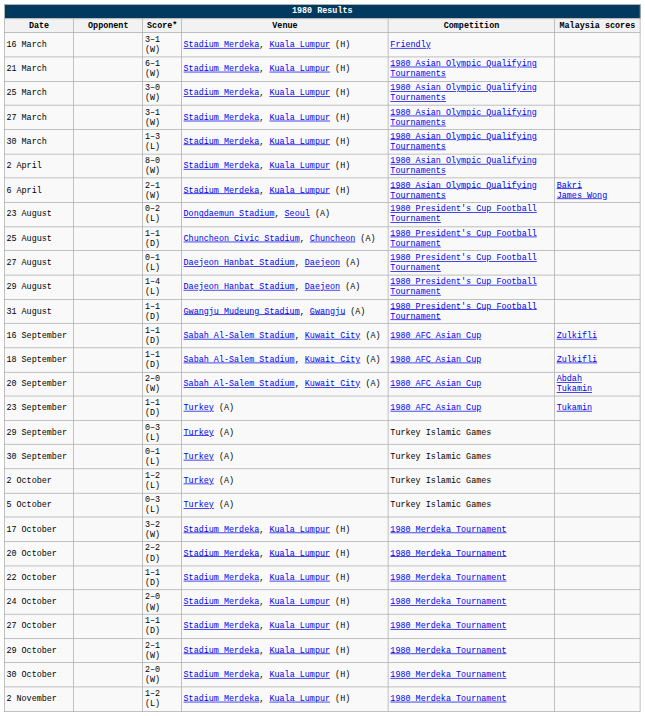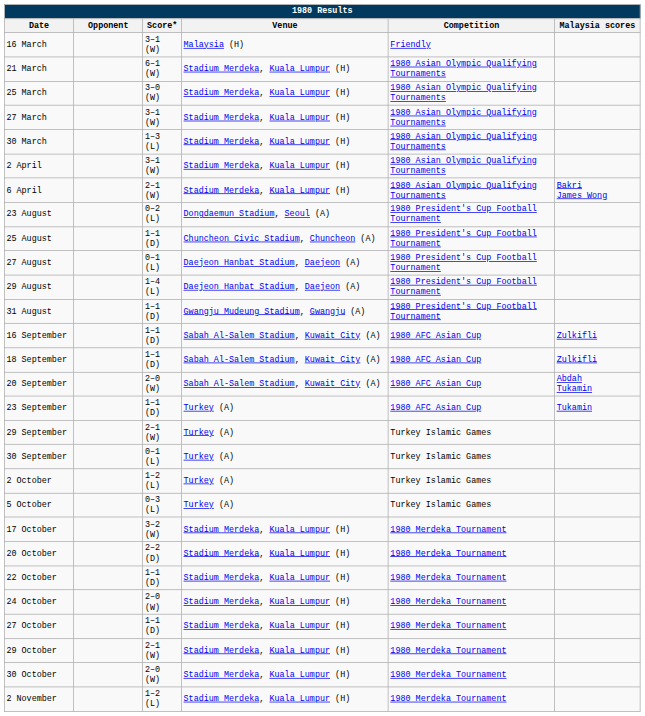 <table class="wikitable" width=100% style="text-align:left;font-size:90%;">
 <tr>
 <th colspan=9 style="background: #013A5E; color: #FFFFFF;">1980 Results</th>
 </tr>
 <tr>
 <th width=80>Date</th>
 <th width=80>Opponent</th>
 <th width=20>Score*</th>
 <th width=250>Venue</th>
 <th width=200>Competition</th>
 <th width=100>Malaysia scores</th>
 </tr>
 <tr>
 <td>16 March</td>
 <td></td>
 <td>3–1 (W)</td>
-<td><a href='#'>Stadium Merdeka</a>, <a href='#'>Kuala Lumpur</a> (H)</td>
+<td><a href='#'>Malaysia</a> (H)</td>
 <td><a href='#'>Friendly</a></td>
 <td></td>
 </tr>
 <tr>
 <td>21 March</td>
 <td></td>
 <td>6–1 (W)</td>
 <td><a href='#'>Stadium Merdeka</a>, <a href='#'>Kuala Lumpur</a> (H)</td>
 <td><a href='#'>1980 Asian Olympic Qualifying Tournaments</a></td>
 <td></td>
 </tr>
 <tr>
 <td>25 March</td>
 <td></td>
 <td>3–0 (W)</td>
 <td><a href='#'>Stadium Merdeka</a>, <a href='#'>Kuala Lumpur</a> (H)</td>
 <td><a href='#'>1980 Asian Olympic Qualifying Tournaments</a></td>
 <td></td>
 </tr>
 <tr>
 <td>27 March</td>
 <td></td>
 <td>3–1 (W)</td>
 <td><a href='#'>Stadium Merdeka</a>, <a href='#'>Kuala Lumpur</a> (H)</td>
 <td><a href='#'>1980 Asian Olympic Qualifying Tournaments</a></td>
 <td></td>
 </tr>
 <tr>
 <td>30 March</td>
 <td></td>
 <td>1–3 (L)</td>
 <td><a href='#'>Stadium Merdeka</a>, <a href='#'>Kuala Lumpur</a> (H)</td>
 <td><a href='#'>1980 Asian Olympic Qualifying Tournaments</a></td>
 <td></td>
 </tr>
 <tr>
 <td>2 April</td>
 <td></td>
-<td>8–0 (W)</td>
+<td>3–1 (W)</td>
 <td><a href='#'>Stadium Merdeka</a>, <a href='#'>Kuala Lumpur</a> (H)</td>
 <td><a href='#'>1980 Asian Olympic Qualifying Tournaments</a></td>
 <td></td>
 </tr>
 <tr>
 <td>6 April</td>
 <td></td>
 <td>2–1 (W)</td>
 <td><a href='#'>Stadium Merdeka</a>, <a href='#'>Kuala Lumpur</a> (H)</td>
 <td><a href='#'>1980 Asian Olympic Qualifying Tournaments</a></td>
 <td><a href='#'>Bakri</a> <br><a href='#'>James Wong</a> </td>
 </tr>
 <tr>
 <td>23 August</td>
 <td></td>
 <td>0–2 (L)</td>
 <td><a href='#'>Dongdaemun Stadium</a>, <a href='#'>Seoul</a> (A)</td>
 <td><a href='#'>1980 President's Cup Football Tournament</a></td>
 <td></td>
 </tr>
 <tr>
 <td>25 August</td>
 <td></td>
 <td>1–1 (D)</td>
 <td><a href='#'>Chuncheon Civic Stadium</a>, <a href='#'>Chuncheon</a> (A)</td>
 <td><a href='#'>1980 President's Cup Football Tournament</a></td>
 <td></td>
 </tr>
 <tr>
 <td>27 August</td>
 <td></td>
 <td>0–1 (L)</td>
 <td><a href='#'>Daejeon Hanbat Stadium</a>, <a href='#'>Daejeon</a> (A)</td>
 <td><a href='#'>1980 President's Cup Football Tournament</a></td>
 <td></td>
 </tr>
 <tr>
 <td>29 August</td>
 <td></td>
 <td>1–4 (L)</td>
 <td><a href='#'>Daejeon Hanbat Stadium</a>, <a href='#'>Daejeon</a> (A)</td>
 <td><a href='#'>1980 President's Cup Football Tournament</a></td>
 <td></td>
 </tr>
 <tr>
 <td>31 August</td>
 <td></td>
 <td>1–1 (D)</td>
 <td><a href='#'>Gwangju Mudeung Stadium</a>, <a href='#'>Gwangju</a> (A)</td>
 <td><a href='#'>1980 President's Cup Football Tournament</a></td>
 <td></td>
 </tr>
 <tr>
 <td>16 September</td>
 <td></td>
 <td>1–1 (D)</td>
 <td><a href='#'>Sabah Al-Salem Stadium</a>, <a href='#'>Kuwait City</a> (A)</td>
 <td><a href='#'>1980 AFC Asian Cup</a></td>
 <td><a href='#'>Zulkifli</a> </td>
 </tr>
 <tr>
 <td>18 September</td>
 <td></td>
 <td>1–1 (D)</td>
 <td><a href='#'>Sabah Al-Salem Stadium</a>, <a href='#'>Kuwait City</a> (A)</td>
 <td><a href='#'>1980 AFC Asian Cup</a></td>
 <td><a href='#'>Zulkifli</a> </td>
 </tr>
 <tr>
 <td>20 September</td>
 <td></td>
 <td>2–0 (W)</td>
 <td><a href='#'>Sabah Al-Salem Stadium</a>, <a href='#'>Kuwait City</a> (A)</td>
 <td><a href='#'>1980 AFC Asian Cup</a></td>
 <td><a href='#'>Abdah</a> <br><a href='#'>Tukamin</a> </td>
 </tr>
 <tr>
 <td>23 September</td>
 <td></td>
 <td>1–1 (D)</td>
 <td><a href='#'>Turkey</a> (A)</td>
 <td><a href='#'>1980 AFC Asian Cup</a></td>
 <td><a href='#'>Tukamin</a> </td>
 </tr>
 <tr>
 <td>29 September</td>
 <td></td>
-<td>0–3 (L)</td>
+<td>2–1 (W)</td>
 <td><a href='#'>Turkey</a> (A)</td>
 <td>Turkey Islamic Games</td>
 <td></td>
 </tr>
 <tr>
 <td>30 September</td>
 <td></td>
 <td>0–1 (L)</td>
 <td><a href='#'>Turkey</a> (A)</td>
 <td>Turkey Islamic Games</td>
 <td></td>
 </tr>
 <tr>
 <td>2 October</td>
 <td></td>
 <td>1–2 (L)</td>
 <td><a href='#'>Turkey</a> (A)</td>
 <td>Turkey Islamic Games</td>
 <td></td>
 </tr>
 <tr>
 <td>5 October</td>
 <td></td>
 <td>0–3 (L)</td>
 <td><a href='#'>Turkey</a> (A)</td>
 <td>Turkey Islamic Games</td>
 <td></td>
 </tr>
 <tr>
 <td>17 October</td>
 <td></td>
 <td>3–2 (W)</td>
 <td><a href='#'>Stadium Merdeka</a>, <a href='#'>Kuala Lumpur</a> (H)</td>
 <td><a href='#'>1980 Merdeka Tournament</a></td>
 <td></td>
 </tr>
 <tr>
 <td>20 October</td>
 <td></td>
 <td>2–2 (D)</td>
 <td><a href='#'>Stadium Merdeka</a>, <a href='#'>Kuala Lumpur</a> (H)</td>
 <td><a href='#'>1980 Merdeka Tournament</a></td>
 <td></td>
 </tr>
 <tr>
 <td>22 October</td>
 <td></td>
 <td>1–1 (D)</td>
 <td><a href='#'>Stadium Merdeka</a>, <a href='#'>Kuala Lumpur</a> (H)</td>
 <td><a href='#'>1980 Merdeka Tournament</a></td>
 <td></td>
 </tr>
 <tr>
 <td>24 October</td>
 <td></td>
 <td>2–0 (W)</td>
 <td><a href='#'>Stadium Merdeka</a>, <a href='#'>Kuala Lumpur</a> (H)</td>
 <td><a href='#'>1980 Merdeka Tournament</a></td>
 <td></td>
 </tr>
 <tr>
 <td>27 October</td>
 <td></td>
 <td>1–1 (D)</td>
 <td><a href='#'>Stadium Merdeka</a>, <a href='#'>Kuala Lumpur</a> (H)</td>
 <td><a href='#'>1980 Merdeka Tournament</a></td>
 <td></td>
 </tr>
 <tr>
 <td>29 October</td>
 <td></td>
 <td>2–1 (W)</td>
 <td><a href='#'>Stadium Merdeka</a>, <a href='#'>Kuala Lumpur</a> (H)</td>
 <td><a href='#'>1980 Merdeka Tournament</a></td>
 <td></td>
 </tr>
 <tr>
 <td>30 October</td>
 <td></td>
 <td>2–0 (W)</td>
 <td><a href='#'>Stadium Merdeka</a>, <a href='#'>Kuala Lumpur</a> (H)</td>
 <td><a href='#'>1980 Merdeka Tournament</a></td>
 <td></td>
 </tr>
 <tr>
 <td>2 November</td>
 <td></td>
 <td>1–2 (L)</td>
 <td><a href='#'>Stadium Merdeka</a>, <a href='#'>Kuala Lumpur</a> (H)</td>
 <td><a href='#'>1980 Merdeka Tournament</a></td>
 <td></td>
 </tr>
 </table>
